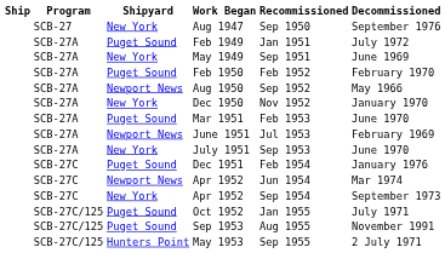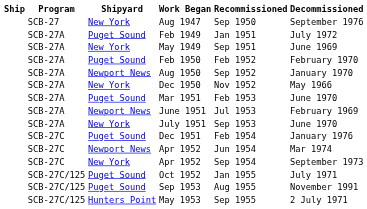 <table>
 <tr>
 <th>Ship</th>
 <th>Program</th>
 <th>Shipyard</th>
 <th>Work Began</th>
 <th>Recommissioned</th>
 <th>Decommissioned</th>
 </tr>
 <tr>
 <td></td>
 <td>SCB-27</td>
 <td><a href='#'>New York</a></td>
 <td>Aug 1947</td>
 <td>Sep 1950</td>
 <td>September 1976</td>
 </tr>
 <tr>
 <td></td>
 <td>SCB-27A</td>
 <td><a href='#'>Puget Sound</a></td>
 <td>Feb 1949</td>
 <td>Jan 1951</td>
 <td>July 1972</td>
 </tr>
 <tr>
 <td></td>
 <td>SCB-27A</td>
 <td><a href='#'>New York</a></td>
 <td>May 1949</td>
 <td>Sep 1951</td>
 <td>June 1969</td>
 </tr>
 <tr>
 <td></td>
 <td>SCB-27A</td>
 <td><a href='#'>Puget Sound</a></td>
 <td>Feb 1950</td>
 <td>Feb 1952</td>
 <td>February 1970</td>
 </tr>
 <tr>
 <td></td>
 <td>SCB-27A</td>
 <td><a href='#'>Newport News</a></td>
 <td>Aug 1950</td>
 <td>Sep 1952</td>
-<td>May 1966</td>
+<td>January 1970</td>
 </tr>
 <tr>
 <td></td>
 <td>SCB-27A</td>
 <td><a href='#'>New York</a></td>
 <td>Dec 1950</td>
 <td>Nov 1952</td>
-<td>January 1970</td>
+<td>May 1966</td>
 </tr>
 <tr>
 <td></td>
 <td>SCB-27A</td>
 <td><a href='#'>Puget Sound</a></td>
 <td>Mar 1951</td>
 <td>Feb 1953</td>
 <td>June 1970</td>
 </tr>
 <tr>
 <td></td>
 <td>SCB-27A</td>
 <td><a href='#'>Newport News</a></td>
 <td>June 1951</td>
 <td>Jul 1953</td>
 <td>February 1969</td>
 </tr>
 <tr>
 <td></td>
 <td>SCB-27A</td>
 <td><a href='#'>New York</a></td>
 <td>July 1951</td>
 <td>Sep 1953</td>
 <td>June 1970</td>
 </tr>
 <tr>
 <td></td>
 <td>SCB-27C</td>
 <td><a href='#'>Puget Sound</a></td>
 <td>Dec 1951</td>
 <td>Feb 1954</td>
 <td>January 1976</td>
 </tr>
 <tr>
 <td></td>
 <td>SCB-27C</td>
 <td><a href='#'>Newport News</a></td>
 <td>Apr 1952</td>
 <td>Jun 1954</td>
 <td>Mar 1974</td>
 </tr>
 <tr>
 <td></td>
 <td>SCB-27C</td>
 <td><a href='#'>New York</a></td>
 <td>Apr 1952</td>
 <td>Sep 1954</td>
 <td>September 1973</td>
 </tr>
 <tr>
 <td></td>
 <td>SCB-27C/125</td>
 <td><a href='#'>Puget Sound</a></td>
 <td>Oct 1952</td>
 <td>Jan 1955</td>
 <td>July 1971</td>
 </tr>
 <tr>
 <td></td>
 <td>SCB-27C/125</td>
 <td><a href='#'>Puget Sound</a></td>
 <td>Sep 1953</td>
 <td>Aug 1955</td>
 <td>November 1991</td>
 </tr>
 <tr>
 <td></td>
 <td>SCB-27C/125</td>
 <td><a href='#'>Hunters Point</a></td>
 <td>May 1953</td>
 <td>Sep 1955</td>
 <td>2 July 1971</td>
 </tr>
 <tr>
 </tr>
 </table>
